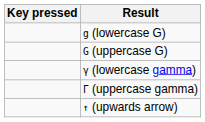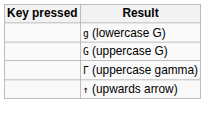 <table class="wikitable">
 <tr>
 <th>Key pressed</th>
 <th>Result</th>
 </tr>
 <tr>
 <td></td>
 <td><kbd>g</kbd> (lowercase G)</td>
 </tr>
 <tr>
 <td></td>
 <td><kbd>G</kbd> (uppercase G)</td>
 </tr>
 <tr>
 <td></td>
-<td><kbd>γ</kbd> (lowercase <a href='#'>gamma</a>)</td>
-</tr>
-<tr>
-<td></td>
 <td><kbd>Γ</kbd> (uppercase gamma)</td>
 </tr>
 <tr>
 <td></td>
 <td><kbd>↑</kbd> (upwards arrow)</td>
 </tr>
 </table>
